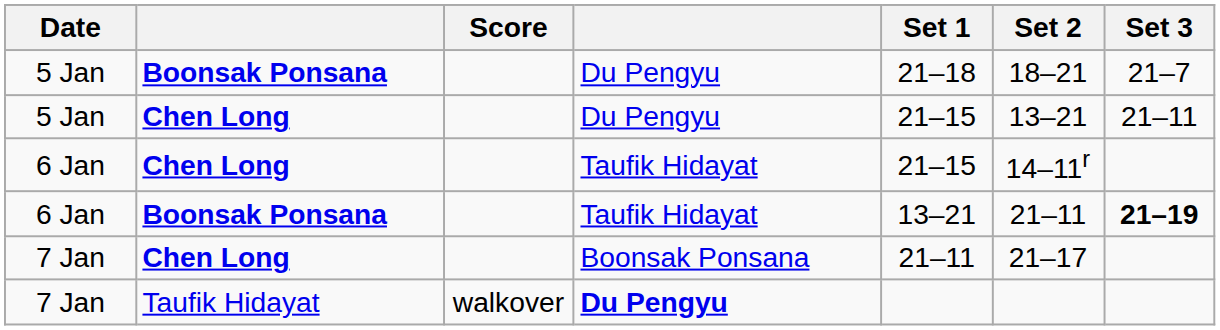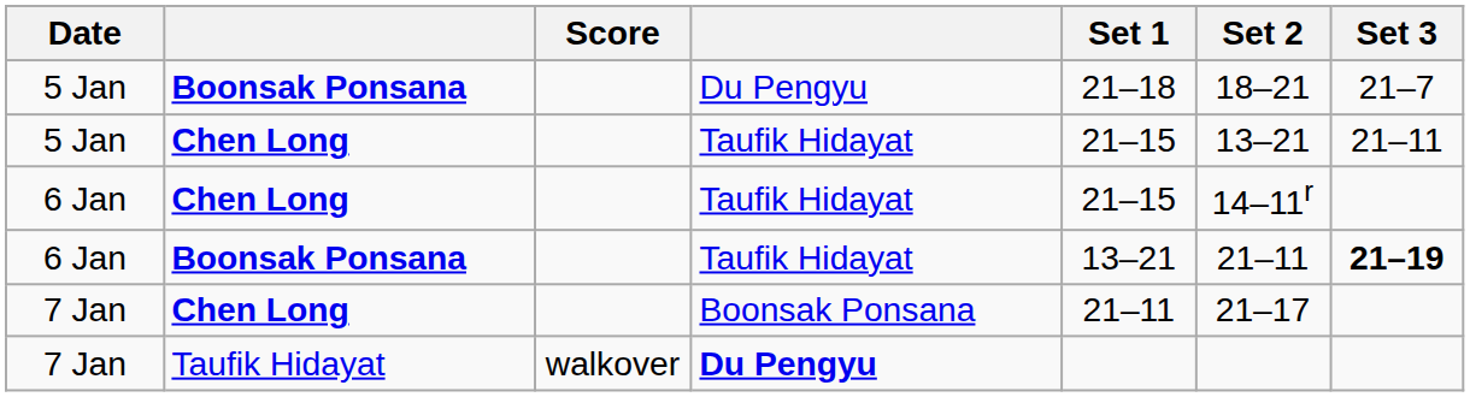 <table class="wikitable" style="text-align: center; font-size:90% ">
 <tr>
 <th width="60">Date</th>
 <th align="right" width="150"></th>
 <th width="60">Score</th>
 <th align="left" width="150"></th>
 <th width="50">Set 1</th>
 <th width="50">Set 2</th>
 <th width="50">Set 3</th>
 </tr>
 <tr>
 <td>5 Jan</td>
 <td align=left><strong> <a href='#'>Boonsak Ponsana</a></strong></td>
 <td align=center></td>
 <td align=left> <a href='#'>Du Pengyu</a></td>
 <td>21–18</td>
 <td>18–21</td>
 <td>21–7</td>
 </tr>
 <tr>
 <td>5 Jan</td>
 <td align=left><strong> <a href='#'>Chen Long</a></strong></td>
 <td align=center></td>
-<td align=left> <a href='#'>Du Pengyu</a></td>
+<td align=left> <a href='#'>Taufik Hidayat</a></td>
 <td>21–15</td>
 <td>13–21</td>
 <td>21–11</td>
 </tr>
 <tr>
 <td>6 Jan</td>
 <td align=left><strong> <a href='#'>Chen Long</a></strong></td>
 <td align=center></td>
 <td align=left> <a href='#'>Taufik Hidayat</a></td>
 <td>21–15</td>
 <td>14–11<sup>r</sup></td>
 <td></td>
 </tr>
 <tr>
 <td>6 Jan</td>
 <td align=left><strong> <a href='#'>Boonsak Ponsana</a></strong></td>
 <td align=center></td>
 <td align=left> <a href='#'>Taufik Hidayat</a></td>
 <td>13–21</td>
 <td>21–11</td>
 <td><strong>21–19</strong></td>
 </tr>
 <tr>
 <td>7 Jan</td>
 <td align=left><strong> <a href='#'>Chen Long</a></strong></td>
 <td align=center></td>
 <td align=left> <a href='#'>Boonsak Ponsana</a></td>
 <td>21–11</td>
 <td>21–17</td>
 <td></td>
 </tr>
 <tr>
 <td>7 Jan</td>
 <td align=left> <a href='#'>Taufik Hidayat</a></td>
 <td align=center>walkover</td>
 <td align=left><strong> <a href='#'>Du Pengyu</a></strong></td>
 <td></td>
 <td></td>
 <td></td>
 </tr>
 </table>
